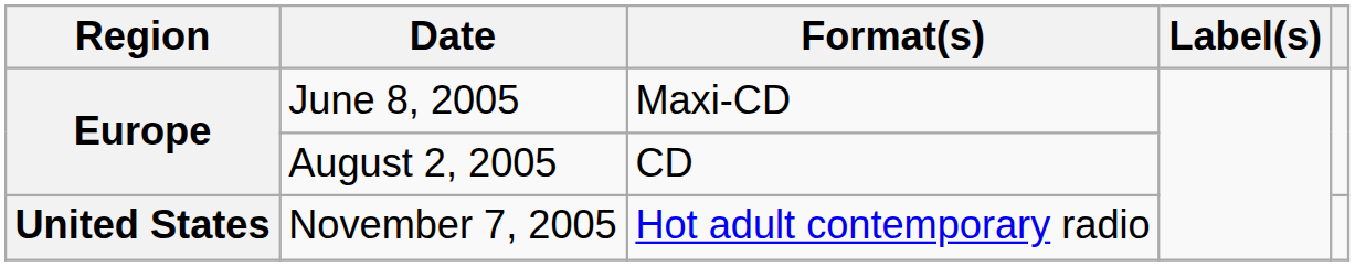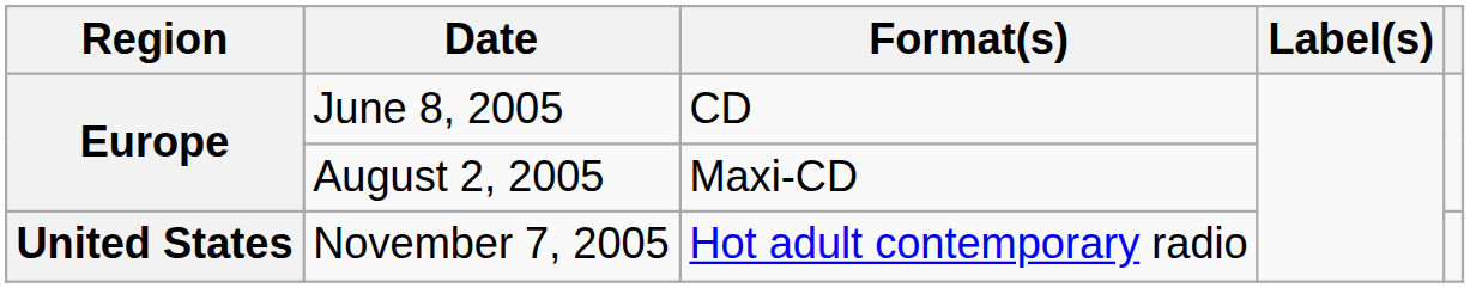 <table class="wikitable plainrowheaders">
 <tr>
 <th scope="col">Region</th>
 <th scope="col">Date</th>
 <th scope="col">Format(s)</th>
 <th scope="col">Label(s)</th>
 <th scope="col"></th>
 </tr>
 <tr>
 <th scope="row" rowspan="2">Europe</th>
 <td>June 8, 2005</td>
-<td>Maxi-CD</td>
+<td>CD</td>
 <td rowspan="3"></td>
 <td rowspan="2"></td>
 </tr>
 <tr>
 <td>August 2, 2005</td>
-<td>CD</td>
+<td>Maxi-CD</td>
 </tr>
 <tr>
 <th scope="row">United States</th>
 <td>November 7, 2005</td>
 <td><a href='#'>Hot adult contemporary</a> radio</td>
 <td></td>
 </tr>
 </table>
